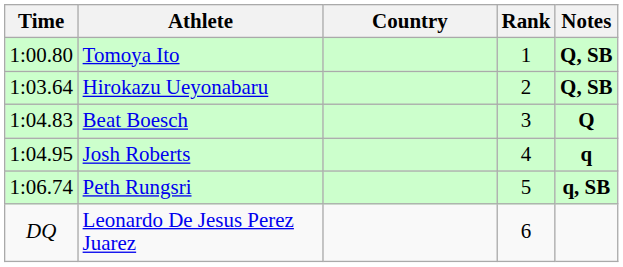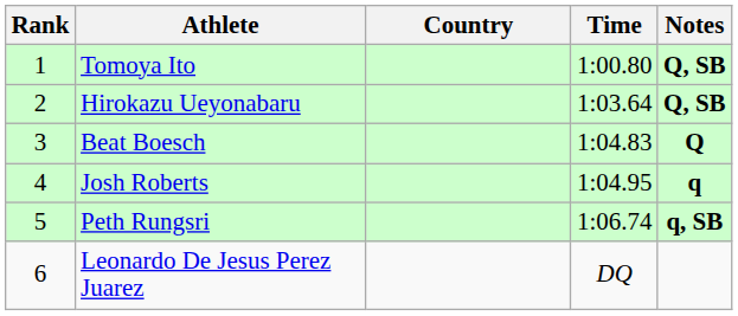 <table class="wikitable sortable" style="text-align:center">
 <tr>
-<th>Time</th>
+<th>Rank</th>
 <th style="width:180px">Athlete</th>
 <th style="width:125px">Country</th>
-<th>Rank</th>
+<th>Time</th>
 <th>Notes</th>
 </tr>
 <tr style="background:#cfc;">
-<td>1:00.80</td>
+<td>1</td>
 <td style="text-align:left;"><a href='#'>Tomoya Ito</a></td>
 <td style="text-align:left;"></td>
-<td>1</td>
+<td>1:00.80</td>
 <td><strong>Q, SB</strong></td>
 </tr>
 <tr style="background:#cfc;">
-<td>1:03.64</td>
+<td>2</td>
 <td style="text-align:left;"><a href='#'>Hirokazu Ueyonabaru</a></td>
 <td style="text-align:left;"></td>
-<td>2</td>
+<td>1:03.64</td>
 <td><strong>Q, SB</strong></td>
 </tr>
 <tr style="background:#cfc;">
-<td>1:04.83</td>
+<td>3</td>
 <td style="text-align:left;"><a href='#'>Beat Boesch</a></td>
 <td style="text-align:left;"></td>
-<td>3</td>
+<td>1:04.83</td>
 <td><strong>Q</strong></td>
 </tr>
 <tr style="background:#cfc;">
-<td>1:04.95</td>
+<td>4</td>
 <td style="text-align:left;"><a href='#'>Josh Roberts</a></td>
 <td style="text-align:left;"></td>
-<td>4</td>
+<td>1:04.95</td>
 <td><strong>q</strong></td>
 </tr>
 <tr style="background:#cfc;">
-<td>1:06.74</td>
+<td>5</td>
 <td style="text-align:left;"><a href='#'>Peth Rungsri</a></td>
 <td style="text-align:left;"></td>
-<td>5</td>
+<td>1:06.74</td>
 <td><strong>q, SB</strong></td>
 </tr>
 <tr>
-<td><em>DQ</em></td>
+<td>6</td>
 <td style="text-align:left;"><a href='#'>Leonardo De Jesus Perez Juarez</a></td>
 <td style="text-align:left;"></td>
-<td>6</td>
+<td><em>DQ</em></td>
 <td></td>
 </tr>
 </table>
